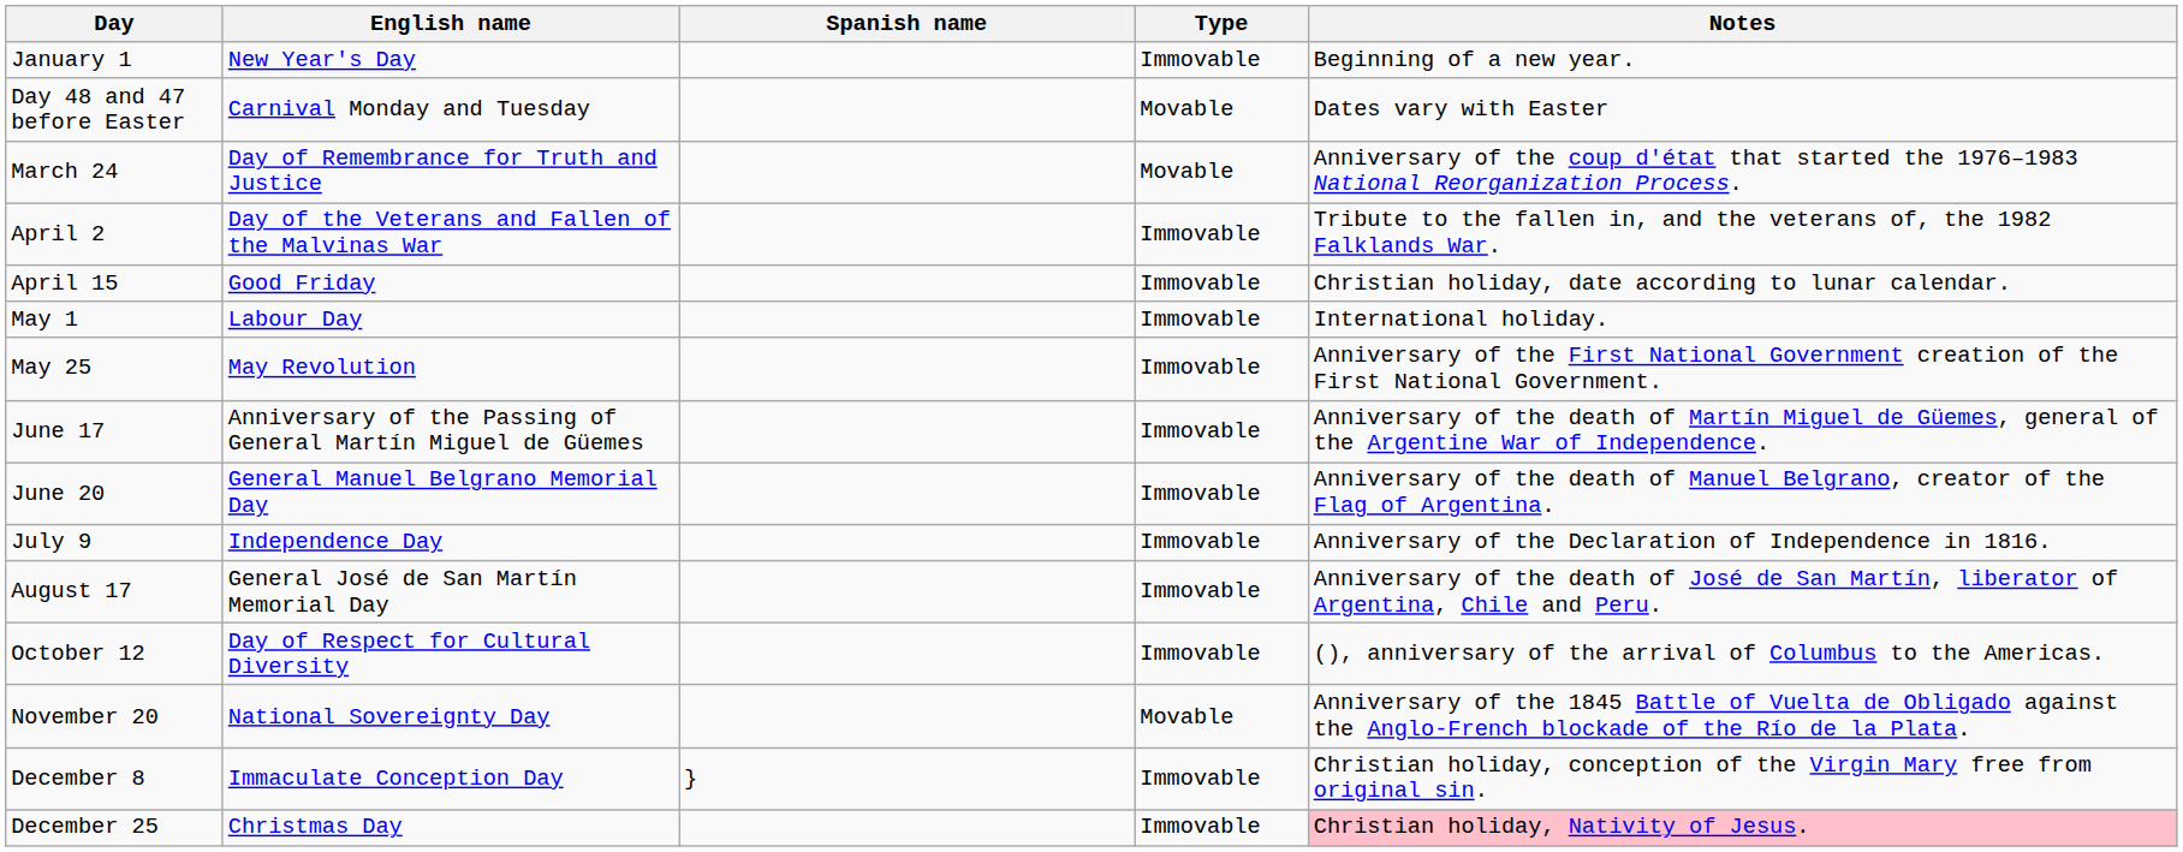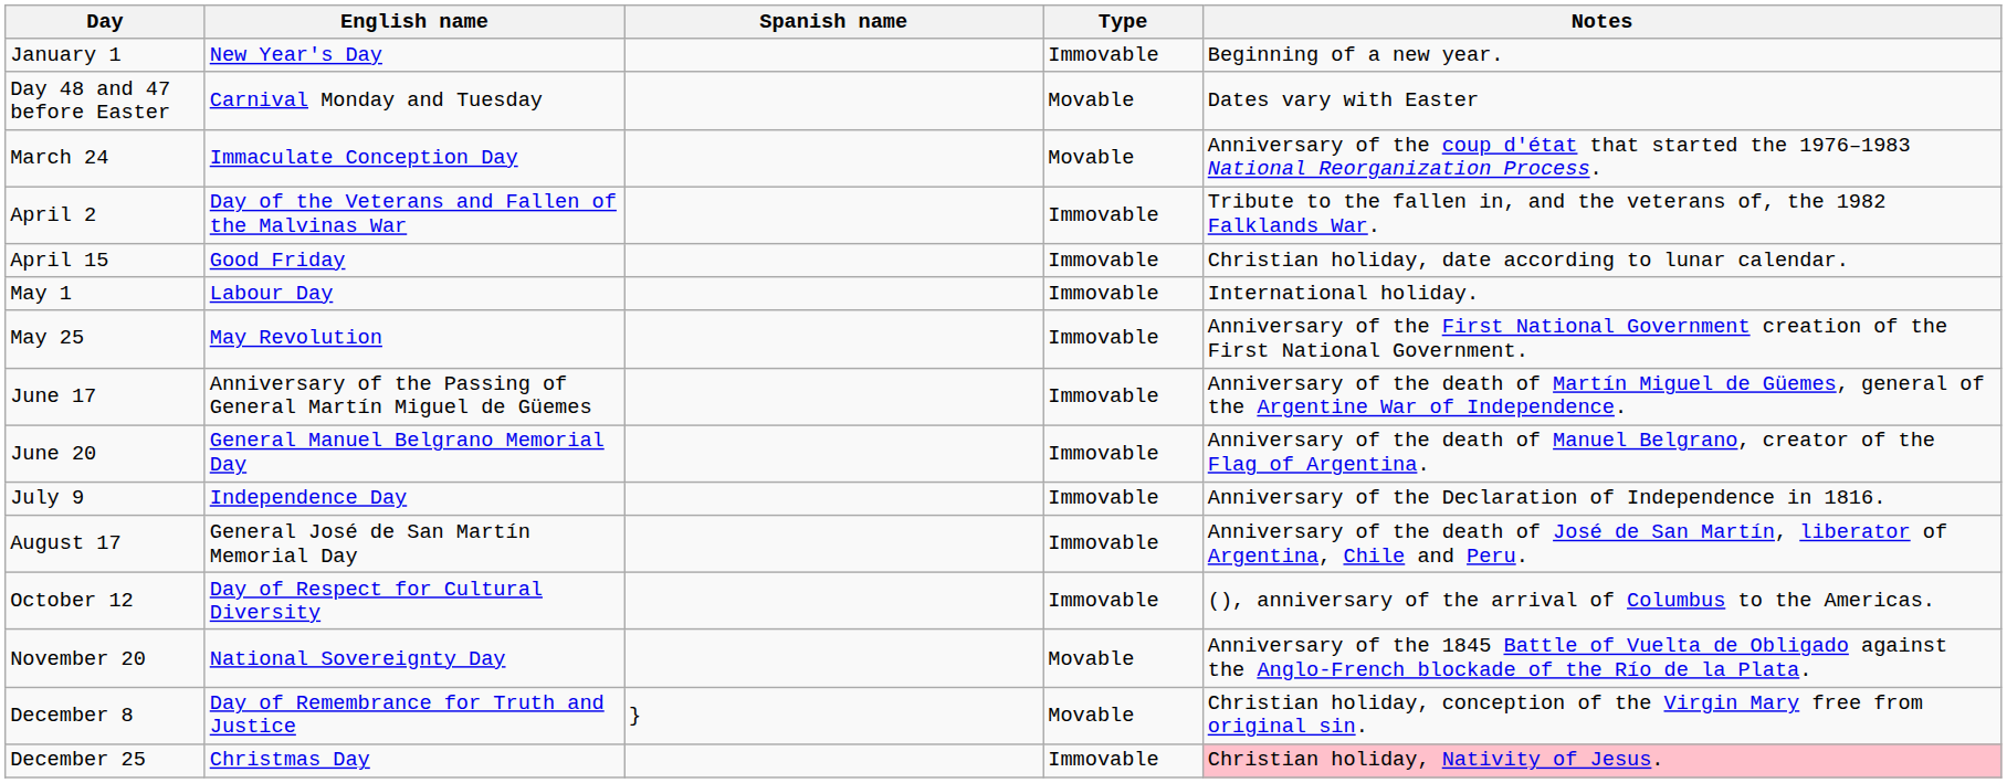 <table class="wikitable" width="100%">
 <tr>
 <th width="10%">Day</th>
 <th width="21%">English name</th>
 <th width="21%">Spanish name</th>
 <th width="8%">Type</th>
 <th width="40%">Notes</th>
 </tr>
 <tr>
 <td>January 1</td>
 <td><a href='#'>New Year's Day</a></td>
 <td></td>
 <td>Immovable</td>
 <td>Beginning of a new year.</td>
 </tr>
 <tr>
 <td>Day 48 and 47 before Easter</td>
 <td><a href='#'>Carnival</a> Monday and Tuesday</td>
 <td></td>
 <td>Movable</td>
 <td>Dates vary with Easter</td>
 </tr>
 <tr>
 <td>March 24</td>
-<td><a href='#'>Day of Remembrance for Truth and Justice</a></td>
+<td><a href='#'>Immaculate Conception Day</a></td>
 <td></td>
 <td>Movable</td>
 <td>Anniversary of the <a href='#'>coup d'état</a> that started the 1976–1983 <em><a href='#'>National Reorganization Process</a></em>.</td>
 </tr>
 <tr>
 <td>April 2</td>
 <td><a href='#'>Day of the Veterans and Fallen of the Malvinas War</a></td>
 <td></td>
 <td>Immovable</td>
 <td>Tribute to the fallen in, and the veterans of, the 1982 <a href='#'>Falklands War</a>.</td>
 </tr>
 <tr>
 <td>April 15</td>
 <td><a href='#'>Good Friday</a></td>
 <td></td>
 <td>Immovable</td>
 <td>Christian holiday, date according to lunar calendar.</td>
 </tr>
 <tr>
 <td>May 1</td>
 <td><a href='#'>Labour Day</a></td>
 <td></td>
 <td>Immovable</td>
 <td>International holiday.</td>
 </tr>
 <tr>
 <td>May 25</td>
 <td><a href='#'>May Revolution</a></td>
 <td></td>
 <td>Immovable</td>
 <td>Anniversary of the <a href='#'>First National Government</a> creation of the First National Government.</td>
 </tr>
 <tr>
 <td>June 17</td>
 <td>Anniversary of the Passing of General Martín Miguel de Güemes</td>
 <td></td>
 <td>Immovable</td>
 <td>Anniversary of the death of <a href='#'>Martín Miguel de Güemes</a>, general of the <a href='#'>Argentine War of Independence</a>.</td>
 </tr>
 <tr>
 <td>June 20</td>
 <td><a href='#'>General Manuel Belgrano Memorial Day</a></td>
 <td></td>
 <td>Immovable</td>
 <td>Anniversary of the death of <a href='#'>Manuel Belgrano</a>, creator of the <a href='#'>Flag of Argentina</a>.</td>
 </tr>
 <tr>
 <td>July 9</td>
 <td><a href='#'>Independence Day</a></td>
 <td></td>
 <td>Immovable</td>
 <td>Anniversary of the Declaration of Independence in 1816.</td>
 </tr>
 <tr>
 <td>August 17</td>
 <td>General José de San Martín Memorial Day</td>
 <td></td>
 <td>Immovable</td>
 <td>Anniversary of the death of <a href='#'>José de San Martín</a>, <a href='#'>liberator</a> of <a href='#'>Argentina</a>, <a href='#'>Chile</a> and <a href='#'>Peru</a>.</td>
 </tr>
 <tr>
 <td>October 12</td>
 <td><a href='#'>Day of Respect for Cultural Diversity</a></td>
 <td></td>
 <td>Immovable</td>
 <td Former> (), anniversary of the arrival of <a href='#'>Columbus</a> to the Americas.</td>
 </tr>
 <tr>
 <td>November 20</td>
 <td><a href='#'>National Sovereignty Day</a></td>
 <td></td>
 <td>Movable</td>
 <td>Anniversary of the 1845 <a href='#'>Battle of Vuelta de Obligado</a> against the <a href='#'>Anglo-French blockade of the Río de la Plata</a>.</td>
 </tr>
 <tr>
 <td>December 8</td>
-<td><a href='#'>Immaculate Conception Day</a></td>
+<td><a href='#'>Day of Remembrance for Truth and Justice</a></td>
 <td>}</td>
-<td>Immovable</td>
+<td>Movable</td>
 <td>Christian holiday, conception of the <a href='#'>Virgin Mary</a> free from <a href='#'>original sin</a>.</td>
 </tr>
 <tr>
 <td>December 25</td>
 <td><a href='#'>Christmas Day</a></td>
 <td></td>
 <td>Immovable</td>
 <td style="background: pink;">Christian holiday, <a href='#'>Nativity of Jesus</a>.</td>
 </tr>
 </table>
